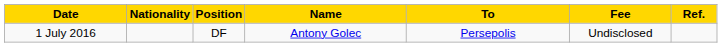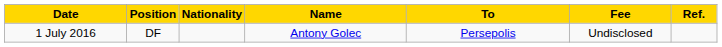 <table class="wikitable"  style="text-align:center; font-size:90%; ">
 <tr>
 <th style="background:gold; color:black; width:150px;">Date</th>
+<th style="background:gold; color:black; width:50px;">Position</th>
 <th style="background:gold; color:black; width:50px;">Nationality</th>
-<th style="background:gold; color:black; width:50px;">Position</th>
 <th style="background:gold; color:black; width:200px;">Name</th>
 <th style="background:gold; color:black; width:200px;">To</th>
 <th style="background:gold; color:black; width:120px;">Fee</th>
 <th style="background:gold; color:black; width:50px;">Ref.</th>
 </tr>
 <tr>
 <td>1 July 2016</td>
+<td>DF</td>
 <td></td>
-<td>DF</td>
 <td><a href='#'>Antony Golec</a></td>
 <td><a href='#'>Persepolis</a></td>
 <td>Undisclosed</td>
 <td></td>
 </tr>
 </table>
